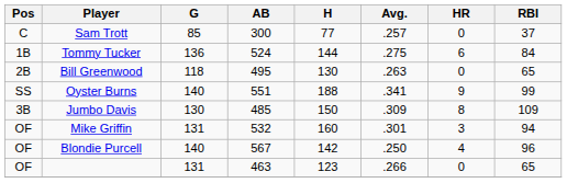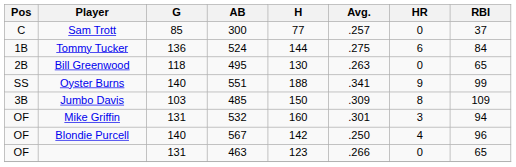 <table class="wikitable sortable">
 <tr>
 <th bgcolor="#DDDDFF" width="5%">Pos</th>
 <th bgcolor="#DDDDFF" width="16%">Player</th>
 <th bgcolor="#DDDDFF" width="9%">G</th>
 <th bgcolor="#DDDDFF" width="9%">AB</th>
 <th bgcolor="#DDDDFF" width="9%">H</th>
 <th bgcolor="#DDDDFF" width="9%">Avg.</th>
 <th bgcolor="#DDDDFF" width="9%">HR</th>
 <th bgcolor="#DDDDFF" width="9%">RBI</th>
 </tr>
 <tr align="center">
 <td>C</td>
 <td><a href='#'>Sam Trott</a></td>
 <td>85</td>
 <td>300</td>
 <td>77</td>
 <td>.257</td>
 <td>0</td>
 <td>37</td>
 </tr>
 <tr align="center">
 <td>1B</td>
 <td><a href='#'>Tommy Tucker</a></td>
 <td>136</td>
 <td>524</td>
 <td>144</td>
 <td>.275</td>
 <td>6</td>
 <td>84</td>
 </tr>
 <tr align="center">
 <td>2B</td>
 <td><a href='#'>Bill Greenwood</a></td>
 <td>118</td>
 <td>495</td>
 <td>130</td>
 <td>.263</td>
 <td>0</td>
 <td>65</td>
 </tr>
 <tr align="center">
 <td>SS</td>
 <td><a href='#'>Oyster Burns</a></td>
 <td>140</td>
 <td>551</td>
 <td>188</td>
 <td>.341</td>
 <td>9</td>
 <td>99</td>
 </tr>
 <tr align="center">
 <td>3B</td>
 <td><a href='#'>Jumbo Davis</a></td>
-<td>130</td>
+<td>103</td>
 <td>485</td>
 <td>150</td>
 <td>.309</td>
 <td>8</td>
 <td>109</td>
 </tr>
 <tr align="center">
 <td>OF</td>
 <td><a href='#'>Mike Griffin</a></td>
 <td>131</td>
 <td>532</td>
 <td>160</td>
 <td>.301</td>
 <td>3</td>
 <td>94</td>
 </tr>
 <tr align="center">
 <td>OF</td>
 <td><a href='#'>Blondie Purcell</a></td>
 <td>140</td>
 <td>567</td>
 <td>142</td>
 <td>.250</td>
 <td>4</td>
 <td>96</td>
 </tr>
 <tr align="center">
 <td>OF</td>
 <td></td>
 <td>131</td>
 <td>463</td>
 <td>123</td>
 <td>.266</td>
 <td>0</td>
 <td>65</td>
 </tr>
 <tr align="center">
 </tr>
 </table>
